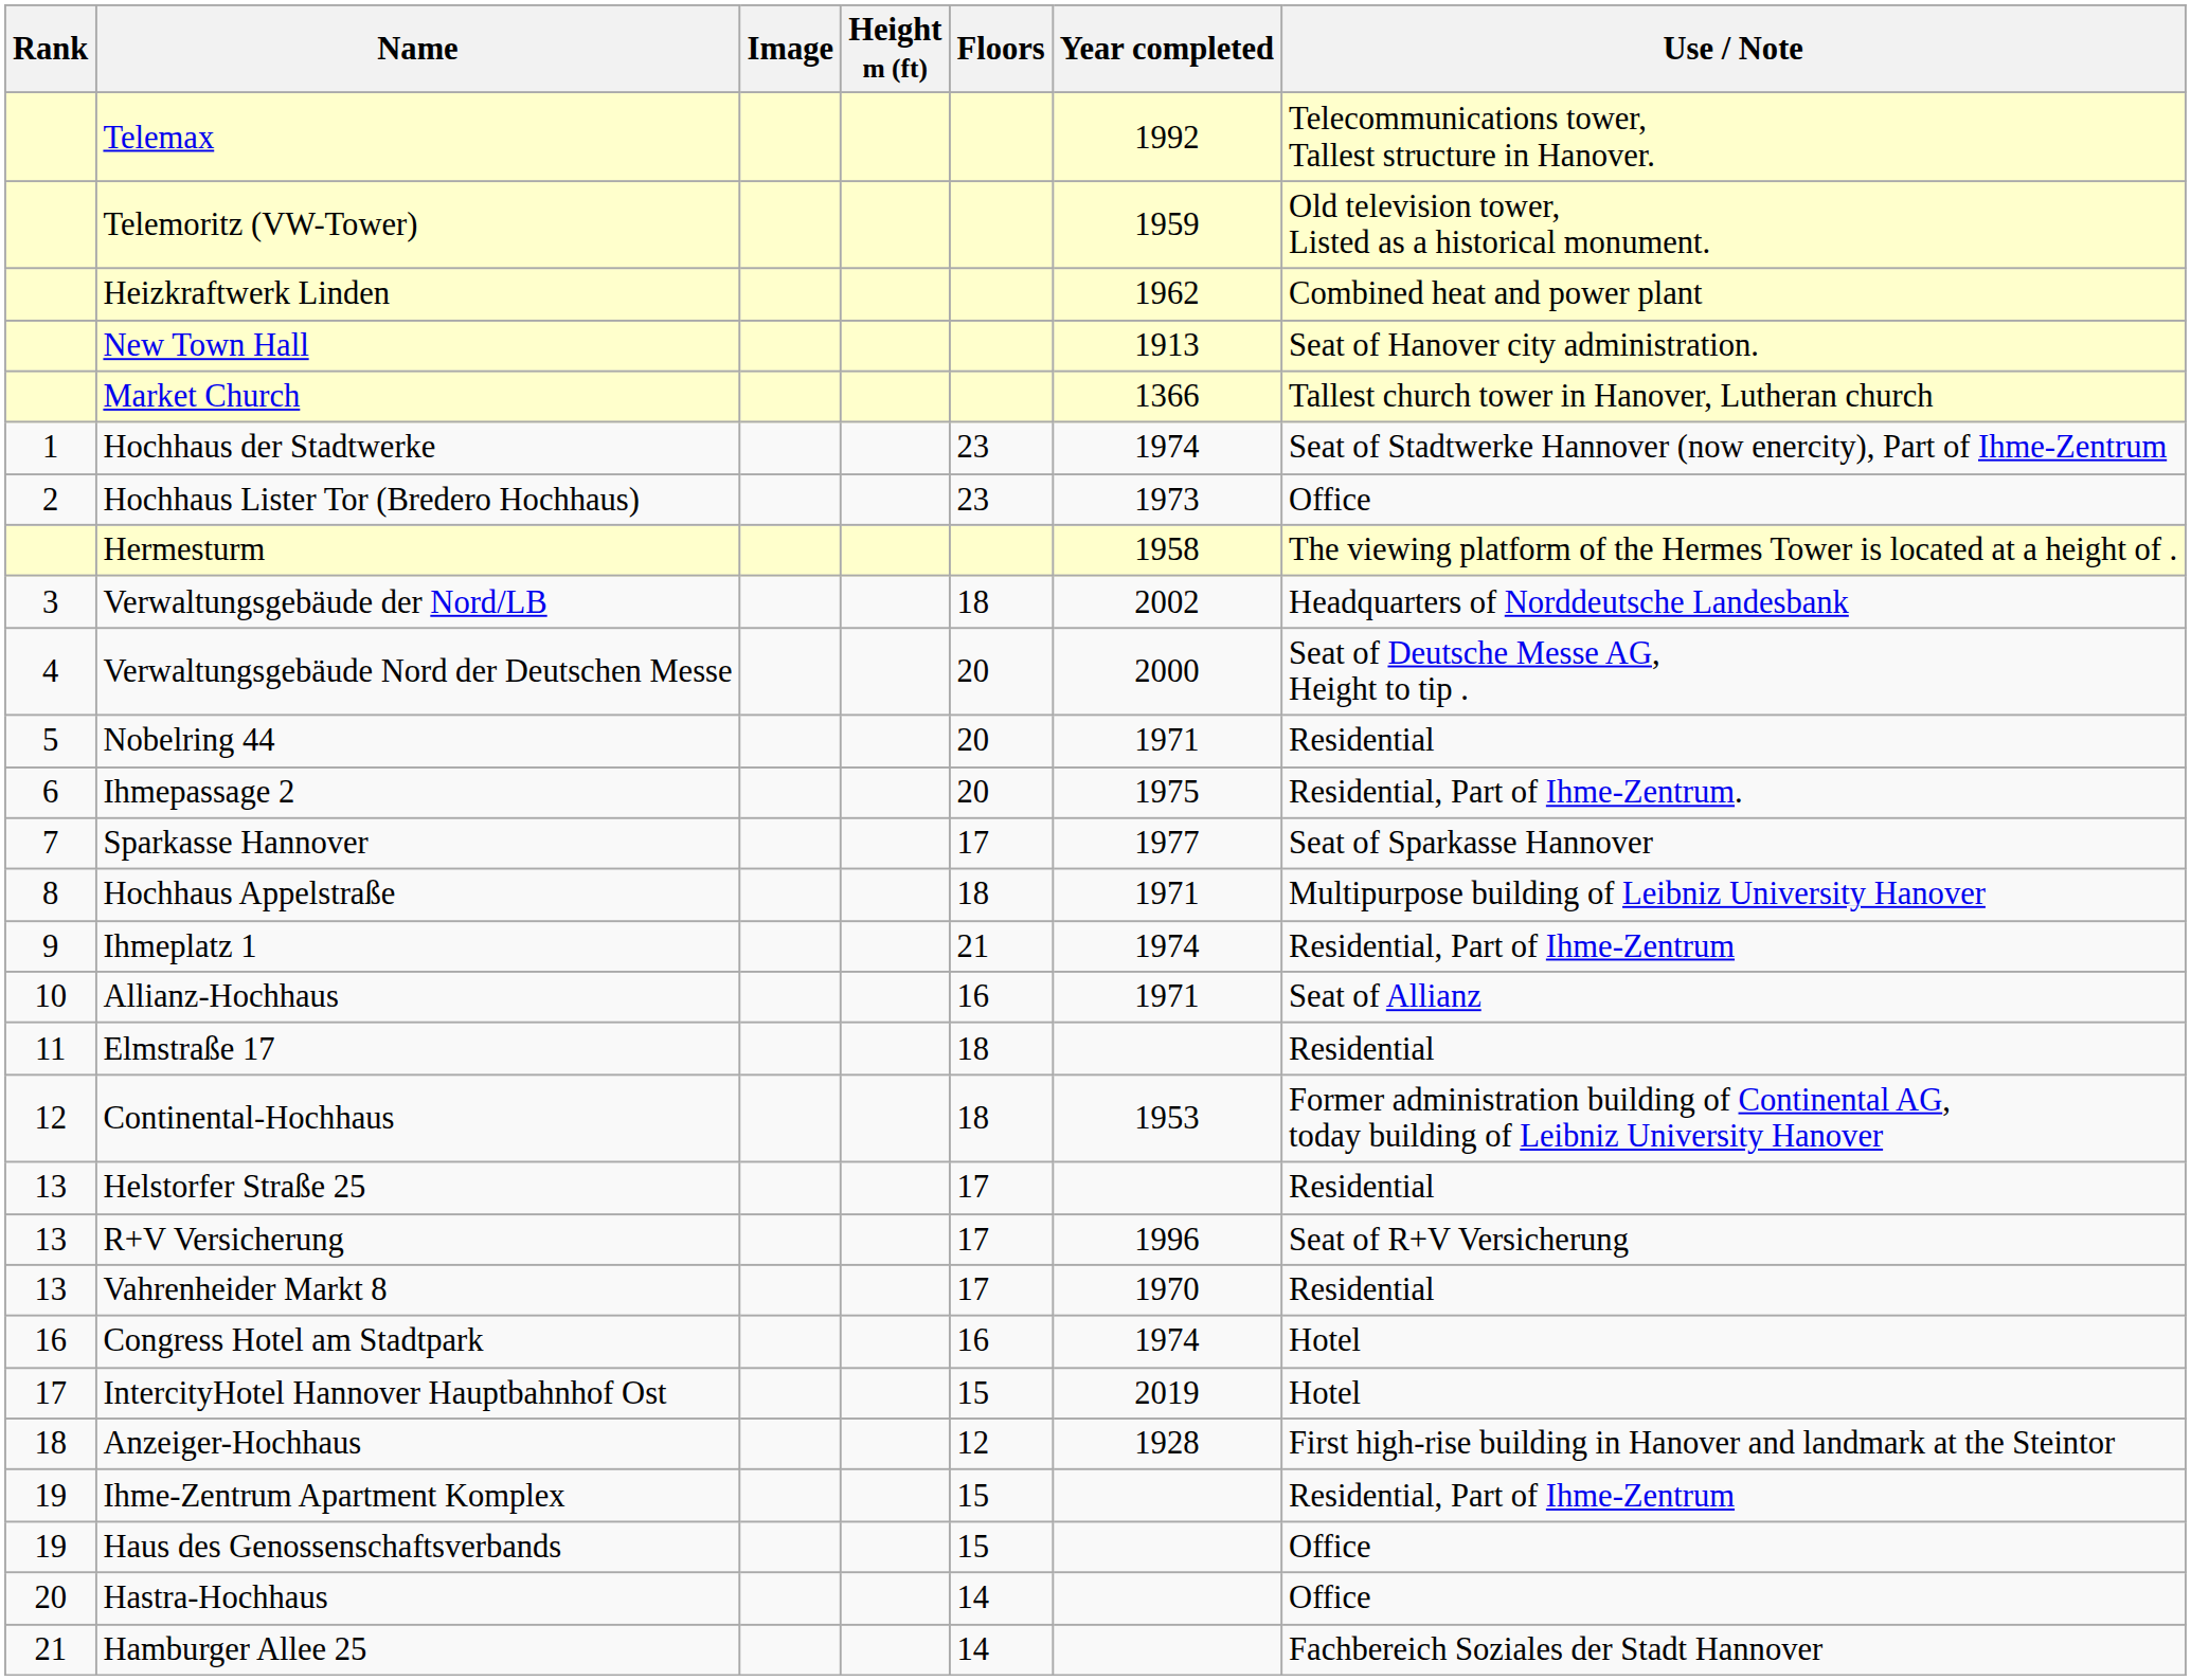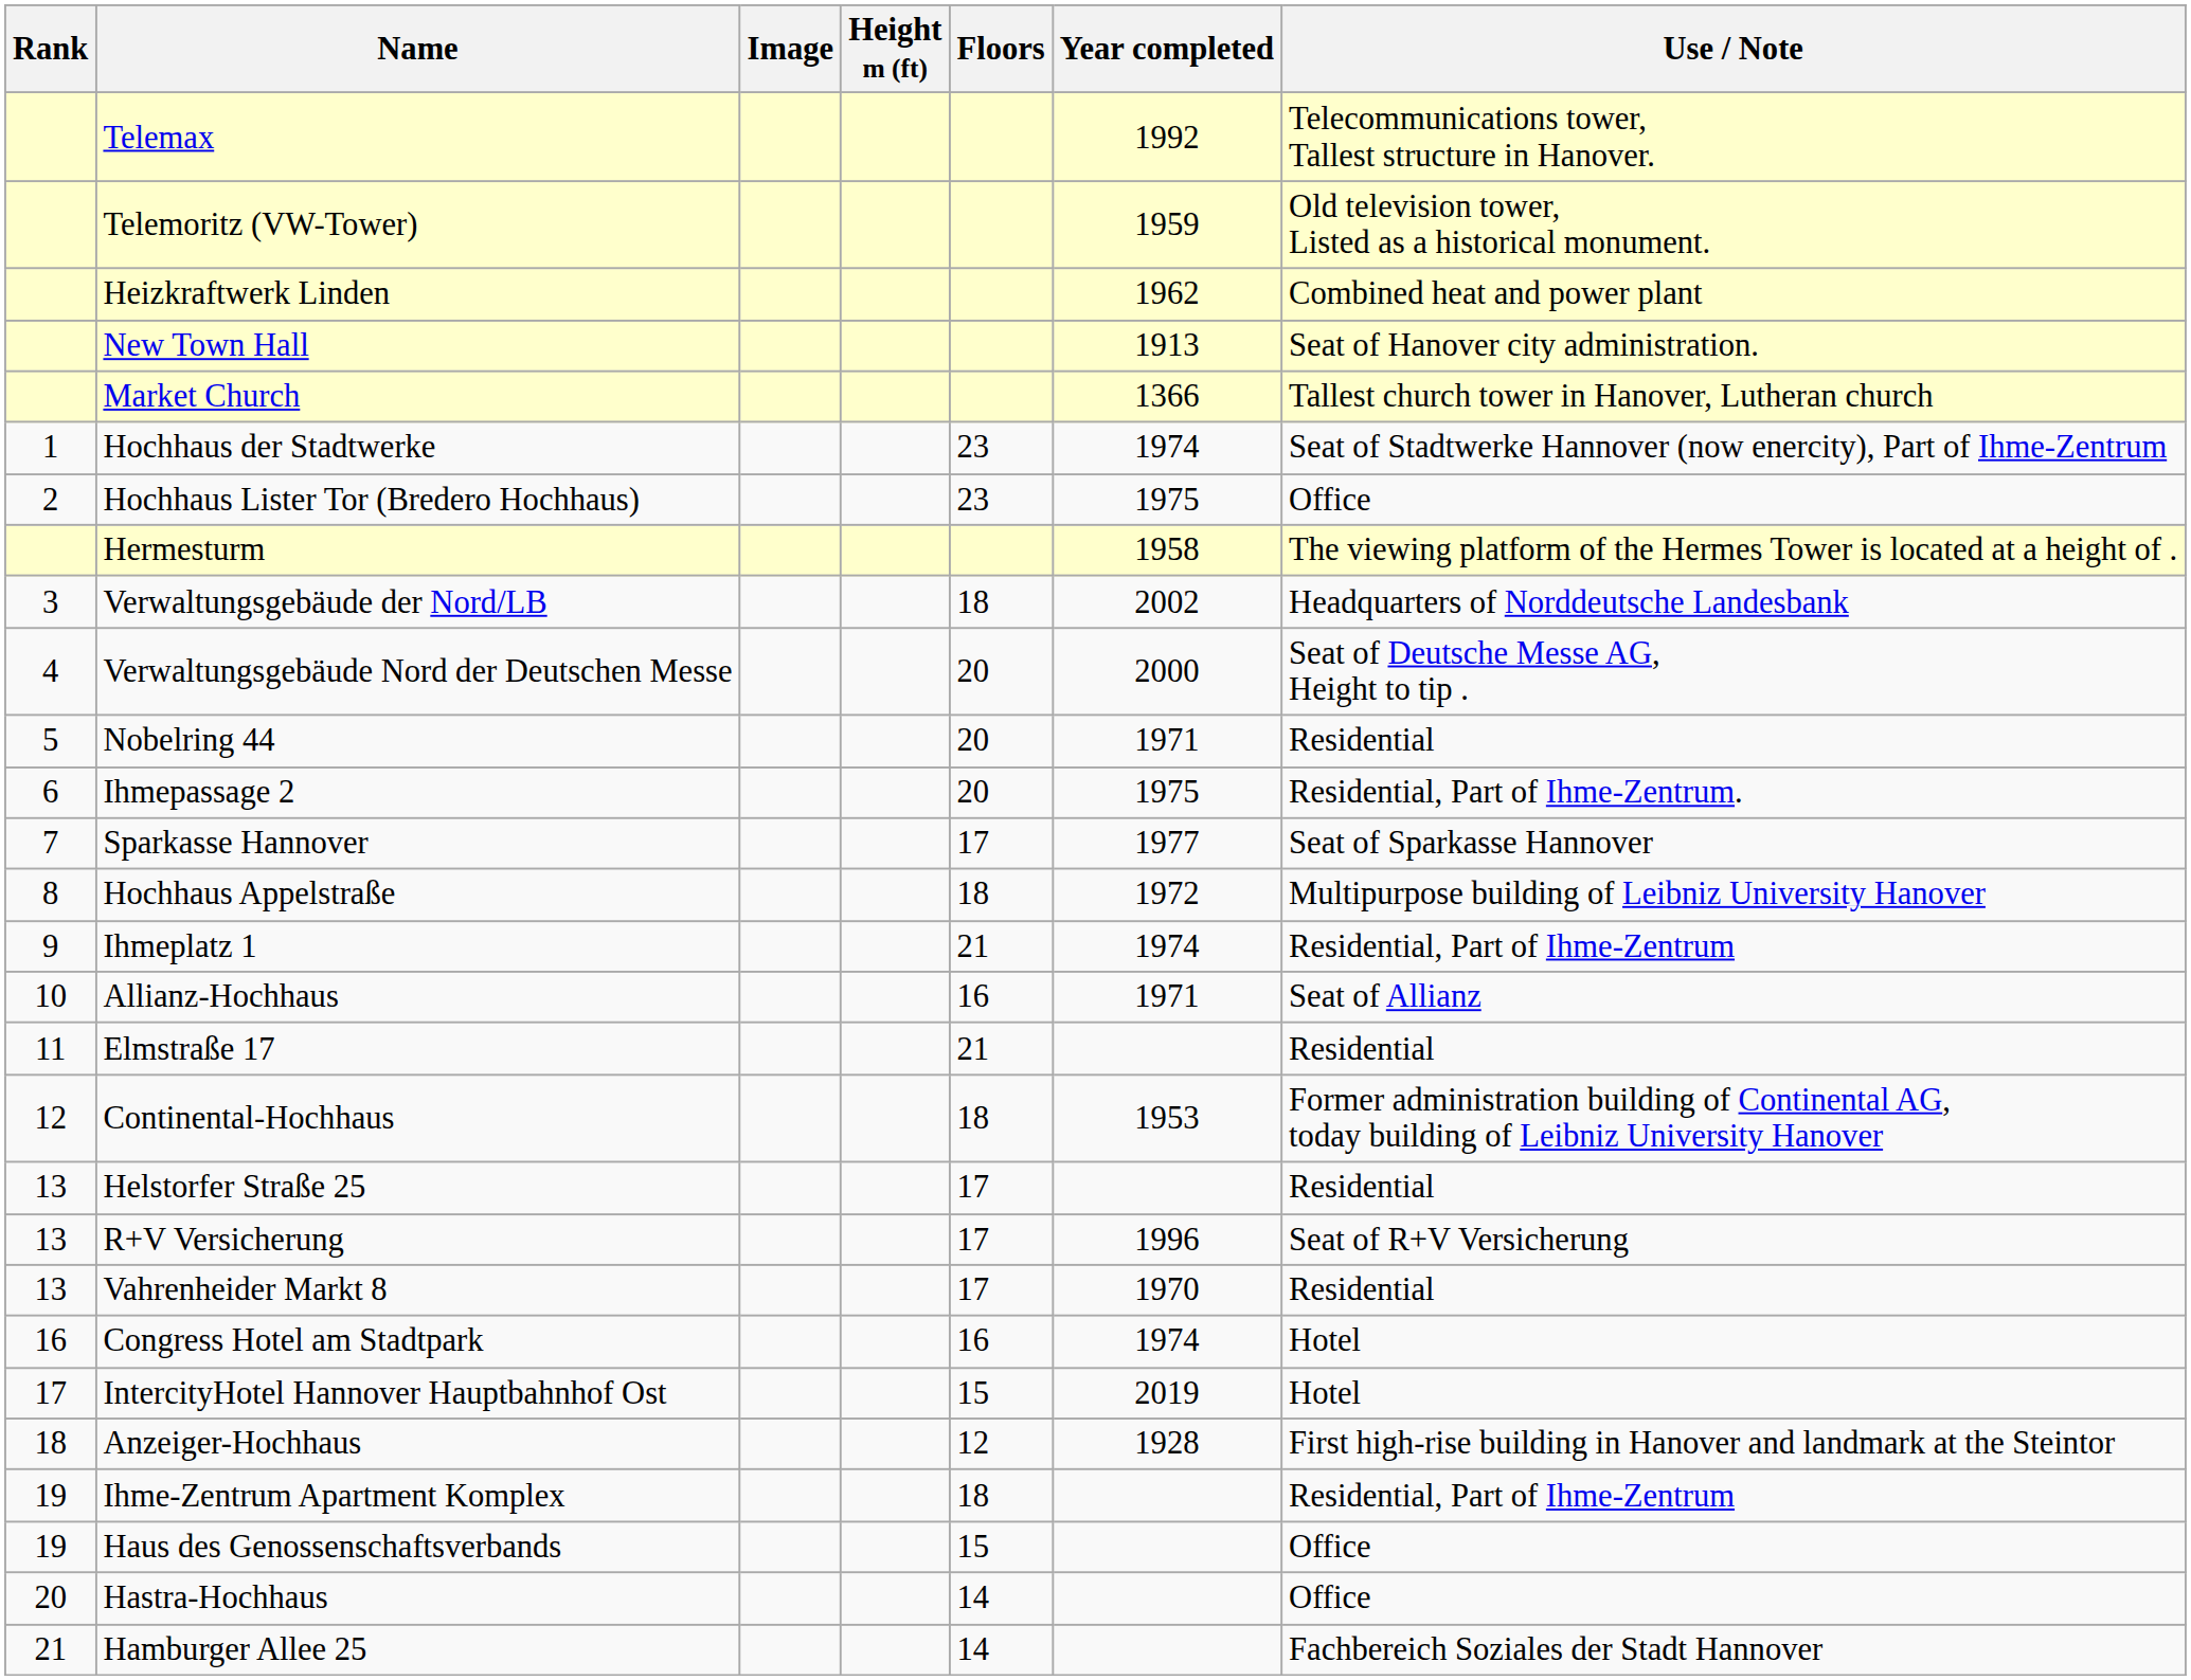 <table class="wikitable sortable">
 <tr>
 <th>Rank</th>
 <th>Name</th>
 <th>Image</th>
 <th>Height<br><small>m (ft)</small></th>
 <th>Floors</th>
 <th>Year completed</th>
 <th>Use / Note</th>
 </tr>
 <tr style="background: #ffffcc">
 <td align="center"></td>
 <td><a href='#'>Telemax</a></td>
 <td></td>
 <td align="center"></td>
 <td></td>
 <td align="center">1992</td>
 <td>Telecommunications tower,<br> Tallest structure in Hanover.</td>
 </tr>
 <tr style="background: #ffffcc">
 <td align="center"></td>
 <td>Telemoritz (VW-Tower)</td>
 <td></td>
 <td align="center"></td>
 <td></td>
 <td align="center">1959</td>
 <td>Old television tower,<br> Listed as a historical monument.</td>
 </tr>
 <tr style="background: #ffffcc">
 <td align="center"></td>
 <td>Heizkraftwerk Linden</td>
 <td></td>
 <td align="center"></td>
 <td></td>
 <td align="center">1962</td>
 <td>Combined heat and power plant</td>
 </tr>
 <tr style="background: #ffffcc">
 <td align="center"></td>
 <td><a href='#'>New Town Hall</a></td>
 <td></td>
 <td align="center"></td>
 <td></td>
 <td align="center">1913</td>
 <td>Seat of Hanover city administration.</td>
 </tr>
 <tr style="background: #ffffcc">
 <td align="center"></td>
 <td><a href='#'>Market Church</a></td>
 <td></td>
 <td align="center"></td>
 <td></td>
 <td align="center">1366</td>
 <td>Tallest church tower in Hanover, Lutheran church</td>
 </tr>
 <tr>
 <td align="center">1</td>
 <td>Hochhaus der Stadtwerke</td>
 <td></td>
 <td align="center"></td>
 <td>23</td>
 <td align="center">1974</td>
 <td>Seat of Stadtwerke Hannover (now enercity), Part of <a href='#'>Ihme-Zentrum</a></td>
 </tr>
 <tr>
 <td align="center">2</td>
 <td>Hochhaus Lister Tor (Bredero Hochhaus)</td>
 <td></td>
 <td align="center"></td>
 <td>23</td>
-<td align="center">1973</td>
+<td align="center">1975</td>
 <td>Office</td>
 </tr>
 <tr style="background: #ffffcc">
 <td align="center"></td>
 <td>Hermesturm</td>
 <td></td>
 <td align="center"></td>
 <td></td>
 <td align="center">1958</td>
 <td>The viewing platform of the Hermes Tower is located at a height of .</td>
 </tr>
 <tr>
 <td align="center">3</td>
 <td>Verwaltungsgebäude der <a href='#'>Nord/LB</a></td>
 <td></td>
 <td align="center"></td>
 <td>18</td>
 <td align="center">2002</td>
 <td>Headquarters of <a href='#'>Norddeutsche Landesbank</a></td>
 </tr>
 <tr>
 <td align="center">4</td>
 <td>Verwaltungsgebäude Nord der Deutschen Messe</td>
 <td></td>
 <td align="center"></td>
 <td>20</td>
 <td align="center">2000</td>
 <td>Seat of <a href='#'>Deutsche Messe AG</a>, <br> Height to tip .</td>
 </tr>
 <tr>
 <td align="center">5</td>
 <td>Nobelring 44</td>
 <td></td>
 <td align="center"></td>
 <td>20</td>
 <td align="center">1971</td>
 <td>Residential</td>
 </tr>
 <tr>
 <td align="center">6</td>
 <td>Ihmepassage 2</td>
 <td></td>
 <td align="center"></td>
 <td>20</td>
 <td align="center">1975</td>
 <td>Residential, Part of <a href='#'>Ihme-Zentrum</a>.</td>
 </tr>
 <tr>
 <td align="center">7</td>
 <td>Sparkasse Hannover</td>
 <td></td>
 <td align="center"></td>
 <td>17</td>
 <td align="center">1977</td>
 <td>Seat of Sparkasse Hannover</td>
 </tr>
 <tr>
 <td align="center">8</td>
 <td>Hochhaus Appelstraße</td>
 <td></td>
 <td align="center"></td>
 <td>18</td>
-<td align="center">1971</td>
+<td align="center">1972</td>
 <td>Multipurpose building of <a href='#'>Leibniz University Hanover</a></td>
 </tr>
 <tr>
 <td align="center">9</td>
 <td>Ihmeplatz 1</td>
 <td></td>
 <td align="center"></td>
 <td>21</td>
 <td align="center">1974</td>
 <td>Residential, Part of <a href='#'>Ihme-Zentrum</a></td>
 </tr>
 <tr>
 <td align="center">10</td>
 <td>Allianz-Hochhaus</td>
 <td></td>
 <td align="center"></td>
 <td>16</td>
 <td align="center">1971</td>
 <td>Seat of <a href='#'>Allianz</a></td>
 </tr>
 <tr>
 <td align="center">11</td>
 <td>Elmstraße 17</td>
 <td></td>
 <td align="center"></td>
-<td>18</td>
+<td>21</td>
 <td align="center"></td>
 <td>Residential</td>
 </tr>
 <tr>
 <td align="center">12</td>
 <td>Continental-Hochhaus</td>
 <td></td>
 <td align="center"></td>
 <td>18</td>
 <td align="center">1953</td>
 <td>Former administration building of <a href='#'>Continental AG</a>, <br> today building of <a href='#'>Leibniz University Hanover</a></td>
 </tr>
 <tr>
 <td align="center">13</td>
 <td>Helstorfer Straße 25</td>
 <td></td>
 <td align="center"></td>
 <td>17</td>
 <td align="center"></td>
 <td>Residential</td>
 </tr>
 <tr>
 <td align="center">13</td>
 <td>R+V Versicherung</td>
 <td></td>
 <td align="center"></td>
 <td>17</td>
 <td align="center">1996</td>
 <td>Seat of R+V Versicherung</td>
 </tr>
 <tr>
 <td align="center">13</td>
 <td>Vahrenheider Markt 8</td>
 <td></td>
 <td align="center"></td>
 <td>17</td>
 <td align="center">1970</td>
 <td>Residential</td>
 </tr>
 <tr>
 <td align="center">16</td>
 <td>Congress Hotel am Stadtpark</td>
 <td></td>
 <td align="center"></td>
 <td>16</td>
 <td align="center">1974</td>
 <td>Hotel</td>
 </tr>
 <tr>
 <td align="center">17</td>
 <td>IntercityHotel Hannover Hauptbahnhof Ost</td>
 <td></td>
 <td align="center"></td>
 <td>15</td>
 <td align="center">2019</td>
 <td>Hotel</td>
 </tr>
 <tr>
 <td align="center">18</td>
 <td>Anzeiger-Hochhaus</td>
 <td></td>
 <td align="center"></td>
 <td>12</td>
 <td align="center">1928</td>
 <td>First high-rise building in Hanover and landmark at the Steintor</td>
 </tr>
 <tr>
 <td align="center">19</td>
 <td>Ihme-Zentrum Apartment Komplex</td>
 <td></td>
 <td align="center"></td>
-<td>15</td>
+<td>18</td>
 <td align="center"></td>
 <td>Residential, Part of <a href='#'>Ihme-Zentrum</a></td>
 </tr>
 <tr>
 <td align="center">19</td>
 <td>Haus des Genossenschaftsverbands</td>
 <td></td>
 <td align="center"></td>
 <td>15</td>
 <td align="center"></td>
 <td>Office</td>
 </tr>
 <tr>
 <td align="center">20</td>
 <td>Hastra-Hochhaus</td>
 <td></td>
 <td align="center"></td>
 <td>14</td>
 <td align="center"></td>
 <td>Office</td>
 </tr>
 <tr>
 <td align="center">21</td>
 <td>Hamburger Allee 25</td>
 <td></td>
 <td align="center"></td>
 <td>14</td>
 <td align="center"></td>
 <td>Fachbereich Soziales der Stadt Hannover</td>
 </tr>
 <tr>
 </tr>
 </table>
